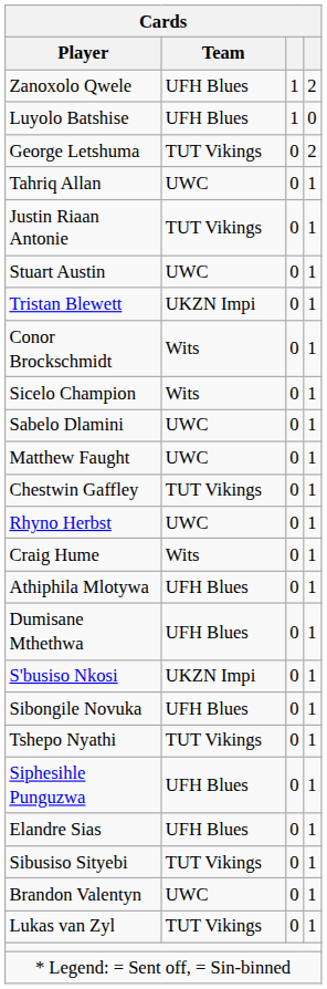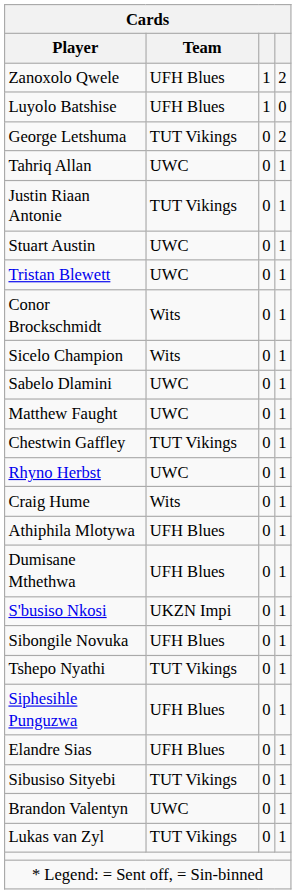 <table class="wikitable sortable collapsible collapsed" style="text-align:center; line-height:130%; font-size:90%; width:40%;">
 <tr>
 <th colspan=4>Cards</th>
 </tr>
 <tr>
 <th style="width:50%;">Player</th>
 <th style="width:40%;">Team</th>
 <th style="width:5%;"></th>
 <th style="width:5%;"><br></th>
 </tr>
 <tr>
 <td style="text-align:left;">Zanoxolo Qwele</td>
 <td style="text-align:left;">UFH Blues</td>
 <td>1</td>
 <td>2</td>
 </tr>
 <tr>
 <td style="text-align:left;">Luyolo Batshise</td>
 <td style="text-align:left;">UFH Blues</td>
 <td>1</td>
 <td>0</td>
 </tr>
 <tr>
 <td style="text-align:left;">George Letshuma</td>
 <td style="text-align:left;">TUT Vikings</td>
 <td>0</td>
 <td>2</td>
 </tr>
 <tr>
 <td style="text-align:left;">Tahriq Allan</td>
 <td style="text-align:left;">UWC</td>
 <td>0</td>
 <td>1</td>
 </tr>
 <tr>
 <td style="text-align:left;">Justin Riaan Antonie</td>
 <td style="text-align:left;">TUT Vikings</td>
 <td>0</td>
 <td>1</td>
 </tr>
 <tr>
 <td style="text-align:left;">Stuart Austin</td>
 <td style="text-align:left;">UWC</td>
 <td>0</td>
 <td>1</td>
 </tr>
 <tr>
 <td style="text-align:left;"><a href='#'>Tristan Blewett</a></td>
-<td style="text-align:left;">UKZN Impi</td>
+<td style="text-align:left;">UWC</td>
 <td>0</td>
 <td>1</td>
 </tr>
 <tr>
 <td style="text-align:left;">Conor Brockschmidt</td>
 <td style="text-align:left;">Wits</td>
 <td>0</td>
 <td>1</td>
 </tr>
 <tr>
 <td style="text-align:left;">Sicelo Champion</td>
 <td style="text-align:left;">Wits</td>
 <td>0</td>
 <td>1</td>
 </tr>
 <tr>
 <td style="text-align:left;">Sabelo Dlamini</td>
 <td style="text-align:left;">UWC</td>
 <td>0</td>
 <td>1</td>
 </tr>
 <tr>
 <td style="text-align:left;">Matthew Faught</td>
 <td style="text-align:left;">UWC</td>
 <td>0</td>
 <td>1</td>
 </tr>
 <tr>
 <td style="text-align:left;">Chestwin Gaffley</td>
 <td style="text-align:left;">TUT Vikings</td>
 <td>0</td>
 <td>1</td>
 </tr>
 <tr>
 <td style="text-align:left;"><a href='#'>Rhyno Herbst</a></td>
 <td style="text-align:left;">UWC</td>
 <td>0</td>
 <td>1</td>
 </tr>
 <tr>
 <td style="text-align:left;">Craig Hume</td>
 <td style="text-align:left;">Wits</td>
 <td>0</td>
 <td>1</td>
 </tr>
 <tr>
 <td style="text-align:left;">Athiphila Mlotywa</td>
 <td style="text-align:left;">UFH Blues</td>
 <td>0</td>
 <td>1</td>
 </tr>
 <tr>
 <td style="text-align:left;">Dumisane Mthethwa</td>
 <td style="text-align:left;">UFH Blues</td>
 <td>0</td>
 <td>1</td>
 </tr>
 <tr>
 <td style="text-align:left;"><a href='#'>S'busiso Nkosi</a></td>
 <td style="text-align:left;">UKZN Impi</td>
 <td>0</td>
 <td>1</td>
 </tr>
 <tr>
 <td style="text-align:left;">Sibongile Novuka</td>
 <td style="text-align:left;">UFH Blues</td>
 <td>0</td>
 <td>1</td>
 </tr>
 <tr>
 <td style="text-align:left;">Tshepo Nyathi</td>
 <td style="text-align:left;">TUT Vikings</td>
 <td>0</td>
 <td>1</td>
 </tr>
 <tr>
 <td style="text-align:left;"><a href='#'>Siphesihle Punguzwa</a></td>
 <td style="text-align:left;">UFH Blues</td>
 <td>0</td>
 <td>1</td>
 </tr>
 <tr>
 <td style="text-align:left;">Elandre Sias</td>
 <td style="text-align:left;">UFH Blues</td>
 <td>0</td>
 <td>1</td>
 </tr>
 <tr>
 <td style="text-align:left;">Sibusiso Sityebi</td>
 <td style="text-align:left;">TUT Vikings</td>
 <td>0</td>
 <td>1</td>
 </tr>
 <tr>
 <td style="text-align:left;">Brandon Valentyn</td>
 <td style="text-align:left;">UWC</td>
 <td>0</td>
 <td>1</td>
 </tr>
 <tr>
 <td style="text-align:left;">Lukas van Zyl</td>
 <td style="text-align:left;">TUT Vikings</td>
 <td>0</td>
 <td>1</td>
 </tr>
 <tr>
 <td colspan="100%"></td>
 </tr>
 <tr>
 <td colspan="100%">* Legend:  = Sent off,  = Sin-binned</td>
 </tr>
 </table>
